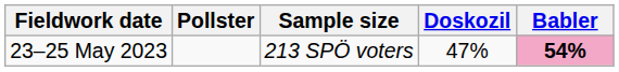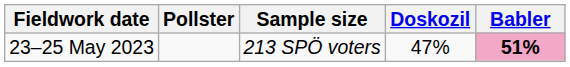 <table class="wikitable" style="text-align:center;font-size:90%;line-height:14px">
 <tr>
 <th>Fieldwork date</th>
 <th>Pollster</th>
 <th>Sample size</th>
 <th style="width:60px"><a href='#'>Doskozil</a></th>
 <th style="width:60px"><a href='#'>Babler</a></th>
 </tr>
 <tr>
 <td>23–25 May 2023</td>
 <td></td>
 <td><em>213 SPÖ voters</em></td>
 <td>47%</td>
-<td style="background:#F3A8C7;"><strong>54%</strong></td>
+<td style="background:#F3A8C7;"><strong>51%</strong></td>
 </tr>
 </table>
